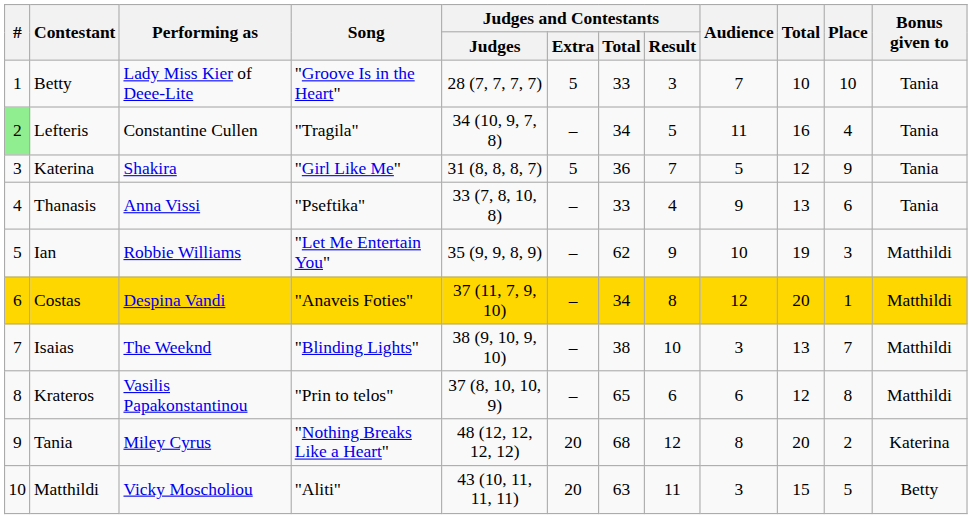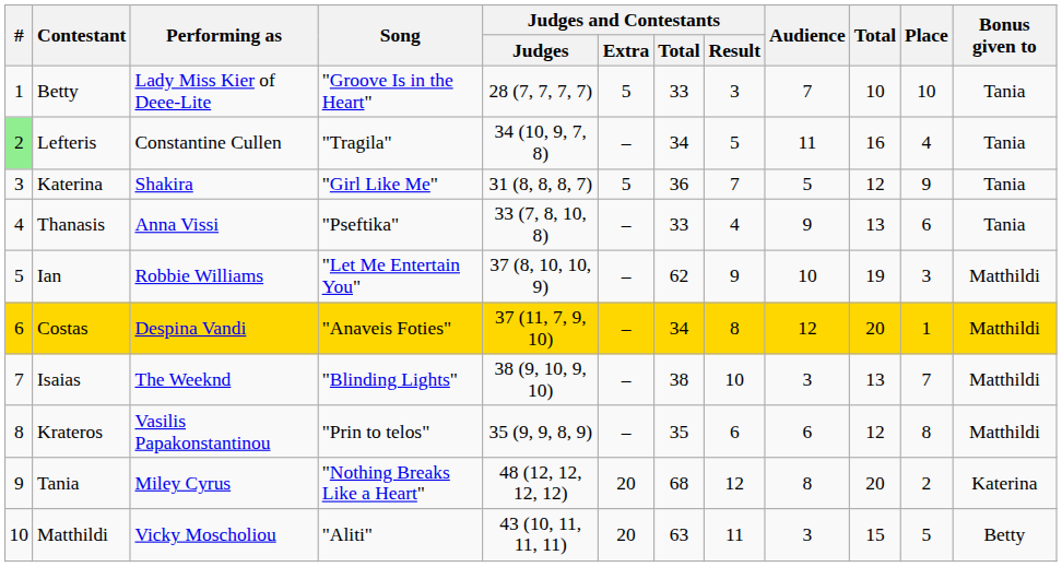 <table class="sortable wikitable" style="text-align:center;" width="100%">
 <tr>
 <th rowspan="2">#</th>
 <th rowspan="2">Contestant</th>
 <th rowspan="2">Performing as</th>
 <th rowspan="2">Song</th>
 <th colspan="4">Judges and Contestants</th>
 <th rowspan="2">Audience</th>
 <th rowspan="2">Total</th>
 <th rowspan="2">Place</th>
 <th rowspan="2">Bonus given to</th>
 </tr>
 <tr>
 <th width="11%">Judges</th>
 <th>Extra</th>
 <th>Total</th>
 <th>Result</th>
 </tr>
 <tr>
 <td>1</td>
 <td align="left">Betty</td>
 <td align="left"><a href='#'>Lady Miss Kier</a> of <a href='#'>Deee-Lite</a></td>
 <td align="left">"<a href='#'>Groove Is in the Heart</a>"</td>
 <td>28 (7, 7, 7, 7)</td>
 <td>5</td>
 <td>33</td>
 <td>3</td>
 <td>7</td>
 <td>10</td>
 <td>10</td>
 <td>Tania</td>
 </tr>
 <tr>
 <td style="background: lightgreen;">2</td>
 <td align="left">Lefteris</td>
 <td align="left">Constantine Cullen</td>
 <td align="left">"Tragila"</td>
 <td>34 (10, 9, 7, 8)</td>
 <td>–</td>
 <td>34</td>
 <td>5</td>
 <td>11</td>
 <td>16</td>
 <td>4</td>
 <td>Tania</td>
 </tr>
 <tr>
 <td>3</td>
 <td align="left">Katerina</td>
 <td align="left"><a href='#'>Shakira</a></td>
 <td align="left">"<a href='#'>Girl Like Me</a>"</td>
 <td>31 (8, 8, 8, 7)</td>
 <td>5</td>
 <td>36</td>
 <td>7</td>
 <td>5</td>
 <td>12</td>
 <td>9</td>
 <td>Tania</td>
 </tr>
 <tr>
 <td>4</td>
 <td align="left">Thanasis</td>
 <td align="left"><a href='#'>Anna Vissi</a></td>
 <td align="left">"Pseftika"</td>
 <td>33 (7, 8, 10, 8)</td>
 <td>–</td>
 <td>33</td>
 <td>4</td>
 <td>9</td>
 <td>13</td>
 <td>6</td>
 <td>Tania</td>
 </tr>
 <tr>
 <td>5</td>
 <td align="left">Ian</td>
 <td align="left"><a href='#'>Robbie Williams</a></td>
 <td align="left">"<a href='#'>Let Me Entertain You</a>"</td>
-<td>35 (9, 9, 8, 9)</td>
+<td>37 (8, 10, 10, 9)</td>
 <td>–</td>
 <td>62</td>
 <td>9</td>
 <td>10</td>
 <td>19</td>
 <td>3</td>
 <td>Matthildi</td>
 </tr>
 <tr bgcolor="gold">
 <td>6</td>
 <td align="left">Costas</td>
 <td align="left"><a href='#'>Despina Vandi</a></td>
 <td align="left">"Anaveis Foties"</td>
 <td>37 (11, 7, 9, 10)</td>
 <td>–</td>
 <td>34</td>
 <td>8</td>
 <td>12</td>
 <td>20</td>
 <td>1</td>
 <td>Matthildi</td>
 </tr>
 <tr>
 <td>7</td>
 <td align="left">Isaias</td>
 <td align="left"><a href='#'>The Weeknd</a></td>
 <td align="left">"<a href='#'>Blinding Lights</a>"</td>
 <td>38 (9, 10, 9, 10)</td>
 <td>–</td>
 <td>38</td>
 <td>10</td>
 <td>3</td>
 <td>13</td>
 <td>7</td>
 <td>Matthildi</td>
 </tr>
 <tr>
 <td>8</td>
 <td align="left">Krateros</td>
 <td align="left"><a href='#'>Vasilis Papakonstantinou</a></td>
 <td align="left">"Prin to telos"</td>
-<td>37 (8, 10, 10, 9)</td>
+<td>35 (9, 9, 8, 9)</td>
 <td>–</td>
-<td>65</td>
+<td>35</td>
 <td>6</td>
 <td>6</td>
 <td>12</td>
 <td>8</td>
 <td>Matthildi</td>
 </tr>
 <tr>
 <td>9</td>
 <td align="left">Tania</td>
 <td align="left"><a href='#'>Miley Cyrus</a></td>
 <td align="left">"<a href='#'>Nothing Breaks Like a Heart</a>"</td>
 <td>48 (12, 12, 12, 12)</td>
 <td>20</td>
 <td>68</td>
 <td>12</td>
 <td>8</td>
 <td>20</td>
 <td>2</td>
 <td>Katerina</td>
 </tr>
 <tr>
 <td>10</td>
 <td align="left">Matthildi</td>
 <td align="left"><a href='#'>Vicky Moscholiou</a></td>
 <td align="left">"Aliti"</td>
 <td>43 (10, 11, 11, 11)</td>
 <td>20</td>
 <td>63</td>
 <td>11</td>
 <td>3</td>
 <td>15</td>
 <td>5</td>
 <td>Betty</td>
 </tr>
 </table>
